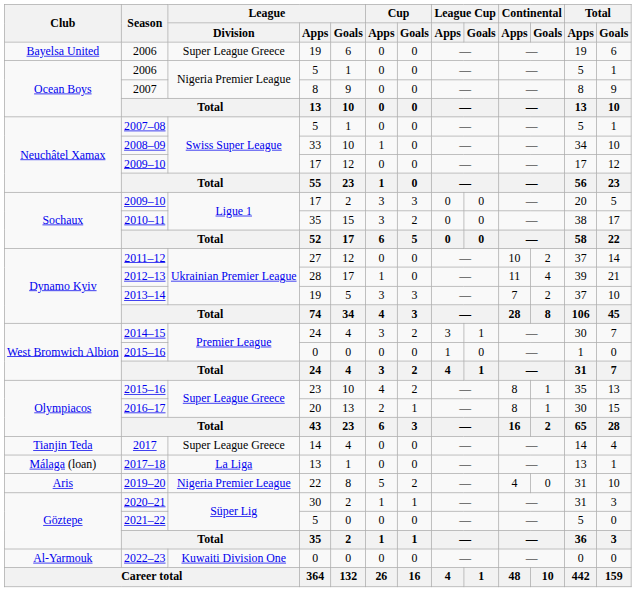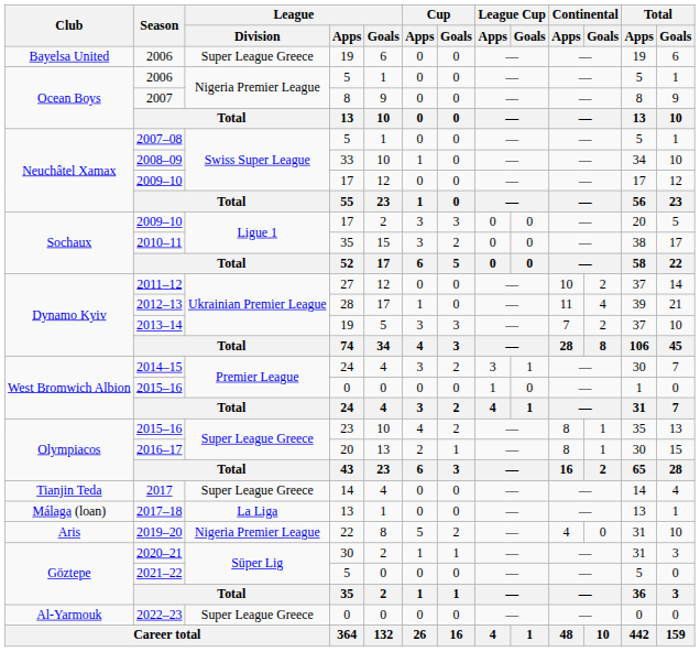 <table class="wikitable" style="text-align:center">
 <tr>
 <th rowspan="2">Club</th>
 <th rowspan="2">Season</th>
 <th colspan="3">League</th>
 <th colspan="2">Cup</th>
 <th colspan="2">League Cup</th>
 <th colspan="2">Continental</th>
 <th colspan="2">Total</th>
 </tr>
 <tr>
 <th>Division</th>
 <th>Apps</th>
 <th>Goals</th>
 <th>Apps</th>
 <th>Goals</th>
 <th>Apps</th>
 <th>Goals</th>
 <th>Apps</th>
 <th>Goals</th>
 <th>Apps</th>
 <th>Goals</th>
 </tr>
 <tr>
 <td><a href='#'>Bayelsa United</a></td>
 <td>2006</td>
 <td>Super League Greece</td>
 <td>19</td>
 <td>6</td>
 <td>0</td>
 <td>0</td>
 <td colspan="2">—</td>
 <td colspan="2">—</td>
 <td>19</td>
 <td>6</td>
 </tr>
 <tr>
 <td rowspan="3"><a href='#'>Ocean Boys</a></td>
 <td>2006</td>
 <td rowspan="2">Nigeria Premier League</td>
 <td>5</td>
 <td>1</td>
 <td>0</td>
 <td>0</td>
 <td colspan="2">—</td>
 <td colspan="2">—</td>
 <td>5</td>
 <td>1</td>
 </tr>
 <tr>
 <td>2007</td>
 <td>8</td>
 <td>9</td>
 <td>0</td>
 <td>0</td>
 <td colspan="2">—</td>
 <td colspan="2">—</td>
 <td>8</td>
 <td>9</td>
 </tr>
 <tr>
 <th colspan="2">Total</th>
 <th>13</th>
 <th>10</th>
 <th>0</th>
 <th>0</th>
 <th colspan="2">—</th>
 <th colspan="2">—</th>
 <th>13</th>
 <th>10</th>
 </tr>
 <tr>
 <td rowspan="4"><a href='#'>Neuchâtel Xamax</a></td>
 <td><a href='#'>2007–08</a></td>
 <td rowspan="3"><a href='#'>Swiss Super League</a></td>
 <td>5</td>
 <td>1</td>
 <td>0</td>
 <td>0</td>
 <td colspan="2">—</td>
 <td colspan="2">—</td>
 <td>5</td>
 <td>1</td>
 </tr>
 <tr>
 <td><a href='#'>2008–09</a></td>
 <td>33</td>
 <td>10</td>
 <td>1</td>
 <td>0</td>
 <td colspan="2">—</td>
 <td colspan="2">—</td>
 <td>34</td>
 <td>10</td>
 </tr>
 <tr>
 <td><a href='#'>2009–10</a></td>
 <td>17</td>
 <td>12</td>
 <td>0</td>
 <td>0</td>
 <td colspan="2">—</td>
 <td colspan="2">—</td>
 <td>17</td>
 <td>12</td>
 </tr>
 <tr>
 <th colspan="2">Total</th>
 <th>55</th>
 <th>23</th>
 <th>1</th>
 <th>0</th>
 <th colspan="2">—</th>
 <th colspan="2">—</th>
 <th>56</th>
 <th>23</th>
 </tr>
 <tr>
 <td rowspan="3"><a href='#'>Sochaux</a></td>
 <td><a href='#'>2009–10</a></td>
 <td rowspan="2"><a href='#'>Ligue 1</a></td>
 <td>17</td>
 <td>2</td>
 <td>3</td>
 <td>3</td>
 <td>0</td>
 <td>0</td>
 <td colspan="2">—</td>
 <td>20</td>
 <td>5</td>
 </tr>
 <tr>
 <td><a href='#'>2010–11</a></td>
 <td>35</td>
 <td>15</td>
 <td>3</td>
 <td>2</td>
 <td>0</td>
 <td>0</td>
 <td colspan="2">—</td>
 <td>38</td>
 <td>17</td>
 </tr>
 <tr>
 <th colspan="2">Total</th>
 <th>52</th>
 <th>17</th>
 <th>6</th>
 <th>5</th>
 <th>0</th>
 <th>0</th>
 <th colspan="2">—</th>
 <th>58</th>
 <th>22</th>
 </tr>
 <tr>
 <td rowspan="4"><a href='#'>Dynamo Kyiv</a></td>
 <td><a href='#'>2011–12</a></td>
 <td rowspan="3"><a href='#'>Ukrainian Premier League</a></td>
 <td>27</td>
 <td>12</td>
 <td>0</td>
 <td>0</td>
 <td colspan="2">—</td>
 <td>10</td>
 <td>2</td>
 <td>37</td>
 <td>14</td>
 </tr>
 <tr>
 <td><a href='#'>2012–13</a></td>
 <td>28</td>
 <td>17</td>
 <td>1</td>
 <td>0</td>
 <td colspan="2">—</td>
 <td>11</td>
 <td>4</td>
 <td>39</td>
 <td>21</td>
 </tr>
 <tr>
 <td><a href='#'>2013–14</a></td>
 <td>19</td>
 <td>5</td>
 <td>3</td>
 <td>3</td>
 <td colspan="2">—</td>
 <td>7</td>
 <td>2</td>
 <td>37</td>
 <td>10</td>
 </tr>
 <tr>
 <th colspan="2">Total</th>
 <th>74</th>
 <th>34</th>
 <th>4</th>
 <th>3</th>
 <th colspan="2">—</th>
 <th>28</th>
 <th>8</th>
 <th>106</th>
 <th>45</th>
 </tr>
 <tr>
 <td rowspan="3"><a href='#'>West Bromwich Albion</a></td>
 <td><a href='#'>2014–15</a></td>
 <td rowspan="2"><a href='#'>Premier League</a></td>
 <td>24</td>
 <td>4</td>
 <td>3</td>
 <td>2</td>
 <td>3</td>
 <td>1</td>
 <td colspan="2">—</td>
 <td>30</td>
 <td>7</td>
 </tr>
 <tr>
 <td><a href='#'>2015–16</a></td>
 <td>0</td>
 <td>0</td>
 <td>0</td>
 <td>0</td>
 <td>1</td>
 <td>0</td>
 <td colspan="2">—</td>
 <td>1</td>
 <td>0</td>
 </tr>
 <tr>
 <th colspan="2">Total</th>
 <th>24</th>
 <th>4</th>
 <th>3</th>
 <th>2</th>
 <th>4</th>
 <th>1</th>
 <th colspan="2">—</th>
 <th>31</th>
 <th>7</th>
 </tr>
 <tr>
 <td rowspan="3"><a href='#'>Olympiacos</a></td>
 <td><a href='#'>2015–16</a></td>
 <td rowspan="2"><a href='#'>Super League Greece</a></td>
 <td>23</td>
 <td>10</td>
 <td>4</td>
 <td>2</td>
 <td colspan="2">—</td>
 <td>8</td>
 <td>1</td>
 <td>35</td>
 <td>13</td>
 </tr>
 <tr>
 <td><a href='#'>2016–17</a></td>
 <td>20</td>
 <td>13</td>
 <td>2</td>
 <td>1</td>
 <td colspan="2">—</td>
 <td>8</td>
 <td>1</td>
 <td>30</td>
 <td>15</td>
 </tr>
 <tr>
 <th colspan="2">Total</th>
 <th>43</th>
 <th>23</th>
 <th>6</th>
 <th>3</th>
 <th colspan="2">—</th>
 <th>16</th>
 <th>2</th>
 <th>65</th>
 <th>28</th>
 </tr>
 <tr>
 <td><a href='#'>Tianjin Teda</a></td>
 <td><a href='#'>2017</a></td>
 <td>Super League Greece</td>
 <td>14</td>
 <td>4</td>
 <td>0</td>
 <td>0</td>
 <td colspan="2">—</td>
 <td colspan="2">—</td>
 <td>14</td>
 <td>4</td>
 </tr>
 <tr>
 <td><a href='#'>Málaga</a> (loan)</td>
 <td><a href='#'>2017–18</a></td>
 <td><a href='#'>La Liga</a></td>
 <td>13</td>
 <td>1</td>
 <td>0</td>
 <td>0</td>
 <td colspan="2">—</td>
 <td colspan="2">—</td>
 <td>13</td>
 <td>1</td>
 </tr>
 <tr>
 <td><a href='#'>Aris</a></td>
 <td><a href='#'>2019–20</a></td>
 <td><a href='#'>Nigeria Premier League</a></td>
 <td>22</td>
 <td>8</td>
 <td>5</td>
 <td>2</td>
 <td colspan="2">—</td>
 <td>4</td>
 <td>0</td>
 <td>31</td>
 <td>10</td>
 </tr>
 <tr>
 <td rowspan="3"><a href='#'>Göztepe</a></td>
 <td><a href='#'>2020–21</a></td>
 <td rowspan="2"><a href='#'>Süper Lig</a></td>
 <td>30</td>
 <td>2</td>
 <td>1</td>
 <td>1</td>
 <td colspan="2">—</td>
 <td colspan="2">—</td>
 <td>31</td>
 <td>3</td>
 </tr>
 <tr>
 <td><a href='#'>2021–22</a></td>
 <td>5</td>
 <td>0</td>
 <td>0</td>
 <td>0</td>
 <td colspan="2">—</td>
 <td colspan="2">—</td>
 <td>5</td>
 <td>0</td>
 </tr>
 <tr>
 <th colspan="2">Total</th>
 <th>35</th>
 <th>2</th>
 <th>1</th>
 <th>1</th>
 <th colspan="2">—</th>
 <th colspan="2">—</th>
 <th>36</th>
 <th>3</th>
 </tr>
 <tr>
 <td><a href='#'>Al-Yarmouk</a></td>
 <td><a href='#'>2022–23</a></td>
-<td><a href='#'>Kuwaiti Division One</a></td>
+<td>Super League Greece</td>
 <td>0</td>
 <td>0</td>
 <td>0</td>
 <td>0</td>
 <td colspan="2">—</td>
 <td colspan="2">—</td>
 <td>0</td>
 <td>0</td>
 </tr>
 <tr>
 <th colspan="3">Career total</th>
 <th>364</th>
 <th>132</th>
 <th>26</th>
 <th>16</th>
 <th>4</th>
 <th>1</th>
 <th>48</th>
 <th>10</th>
 <th>442</th>
 <th>159</th>
 </tr>
 </table>
